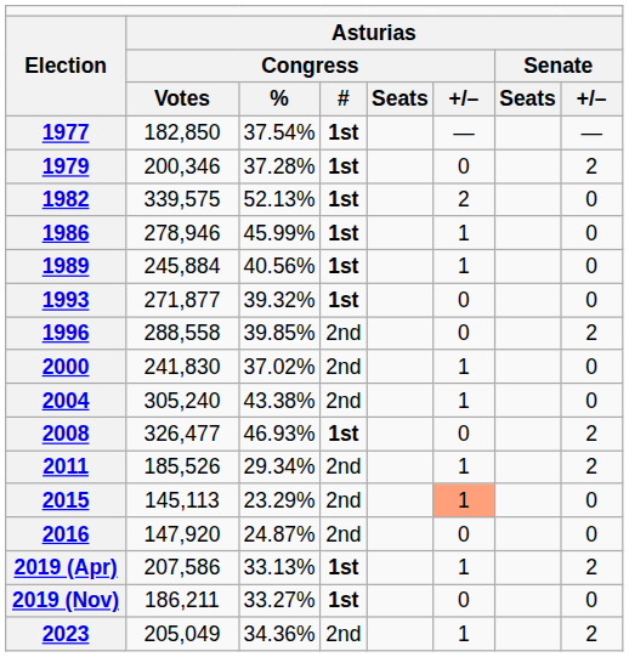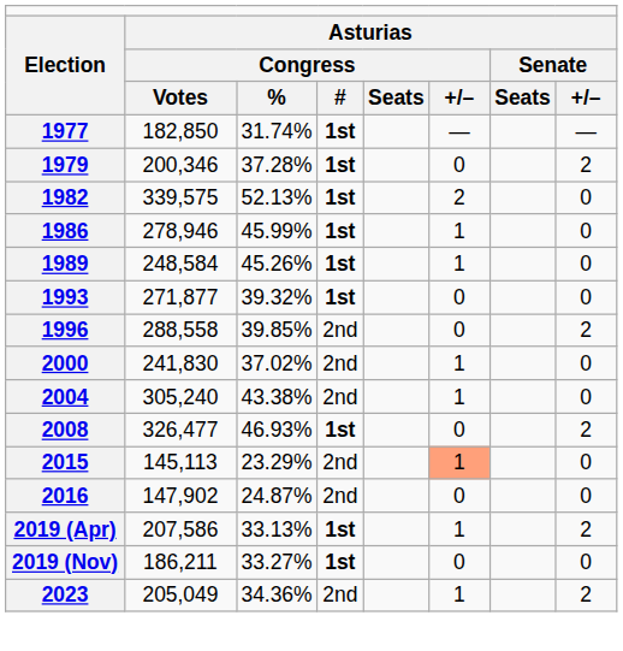 <table class="wikitable" style="font-size:90%; text-align:center;">
 <tr>
 <td colspan="8"></td>
 </tr>
 <tr>
 <th rowspan="3" width="75">Election</th>
 <th colspan="7">Asturias</th>
 </tr>
 <tr>
 <th colspan="5">Congress</th>
 <th colspan="2">Senate</th>
 </tr>
 <tr>
 <th width="70">Votes</th>
 <th width="35">%</th>
 <th width="25">#</th>
 <th>Seats</th>
 <th width="35">+/–</th>
 <th>Seats</th>
 <th width="35">+/–</th>
 </tr>
 <tr>
 <th><a href='#'>1977</a></th>
 <td>182,850</td>
-<td>37.54%</td>
+<td>31.74%</td>
 <td><strong>1st</strong></td>
 <td></td>
 <td>—</td>
 <td></td>
 <td>—</td>
 </tr>
 <tr>
 <th><a href='#'>1979</a></th>
 <td>200,346</td>
 <td>37.28%</td>
 <td><strong>1st</strong></td>
 <td></td>
 <td>0</td>
 <td></td>
 <td>2</td>
 </tr>
 <tr>
 <th><a href='#'>1982</a></th>
 <td>339,575</td>
 <td>52.13%</td>
 <td><strong>1st</strong></td>
 <td></td>
 <td>2</td>
 <td></td>
 <td>0</td>
 </tr>
 <tr>
 <th><a href='#'>1986</a></th>
 <td>278,946</td>
 <td>45.99%</td>
 <td><strong>1st</strong></td>
 <td></td>
 <td>1</td>
 <td></td>
 <td>0</td>
 </tr>
 <tr>
 <th><a href='#'>1989</a></th>
-<td>245,884</td>
-<td>40.56%</td>
+<td>248,584</td>
+<td>45.26%</td>
 <td><strong>1st</strong></td>
 <td></td>
 <td>1</td>
 <td></td>
 <td>0</td>
 </tr>
 <tr>
 <th><a href='#'>1993</a></th>
 <td>271,877</td>
 <td>39.32%</td>
 <td><strong>1st</strong></td>
 <td></td>
 <td>0</td>
 <td></td>
 <td>0</td>
 </tr>
 <tr>
 <th><a href='#'>1996</a></th>
 <td>288,558</td>
 <td>39.85%</td>
 <td>2nd</td>
 <td></td>
 <td>0</td>
 <td></td>
 <td>2</td>
 </tr>
 <tr>
 <th><a href='#'>2000</a></th>
 <td>241,830</td>
 <td>37.02%</td>
 <td>2nd</td>
 <td></td>
 <td>1</td>
 <td></td>
 <td>0</td>
 </tr>
 <tr>
 <th><a href='#'>2004</a></th>
 <td>305,240</td>
 <td>43.38%</td>
 <td>2nd</td>
 <td></td>
 <td>1</td>
 <td></td>
 <td>0</td>
 </tr>
 <tr>
 <th><a href='#'>2008</a></th>
 <td>326,477</td>
 <td>46.93%</td>
 <td><strong>1st</strong></td>
 <td></td>
 <td>0</td>
 <td></td>
 <td>2</td>
 </tr>
 <tr>
-<th><a href='#'>2011</a></th>
-<td>185,526</td>
-<td>29.34%</td>
-<td>2nd</td>
-<td></td>
-<td>1</td>
-<td></td>
-<td>2</td>
-</tr>
-<tr>
 <th><a href='#'>2015</a></th>
 <td>145,113</td>
 <td>23.29%</td>
 <td>2nd</td>
 <td></td>
 <td style="background: lightsalmon;">1</td>
 <td></td>
 <td>0</td>
 </tr>
 <tr>
 <th><a href='#'>2016</a></th>
-<td>147,920</td>
+<td>147,902</td>
 <td>24.87%</td>
 <td>2nd</td>
 <td></td>
 <td>0</td>
 <td></td>
 <td>0</td>
 </tr>
 <tr>
 <th><a href='#'>2019 (Apr)</a></th>
 <td>207,586</td>
 <td>33.13%</td>
 <td><strong>1st</strong></td>
 <td></td>
 <td>1</td>
 <td></td>
 <td>2</td>
 </tr>
 <tr>
 <th><a href='#'>2019 (Nov)</a></th>
 <td>186,211</td>
 <td>33.27%</td>
 <td><strong>1st</strong></td>
 <td></td>
 <td>0</td>
 <td></td>
 <td>0</td>
 </tr>
 <tr>
 <th><a href='#'>2023</a></th>
 <td>205,049</td>
 <td>34.36%</td>
 <td>2nd</td>
 <td></td>
 <td>1</td>
 <td></td>
 <td>2</td>
 </tr>
 </table>
